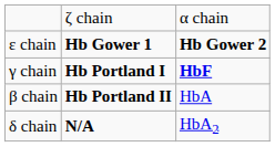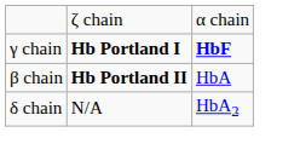 <table class="wikitable">
 <tr>
 <td></td>
 <td>ζ chain</td>
 <td>α chain</td>
-</tr>
-<tr>
-<td>ε chain</td>
-<td><strong>Hb Gower 1</strong></td>
-<td><strong>Hb Gower 2</strong></td>
 </tr>
 <tr>
 <td>γ chain</td>
 <td><strong>Hb Portland I</strong></td>
 <td><strong><a href='#'>HbF</a></strong></td>
 </tr>
 <tr>
 <td>β chain</td>
 <td><strong>Hb Portland II</strong></td>
 <td><a href='#'>HbA</a></td>
 </tr>
 <tr>
 <td>δ chain</td>
-<td><strong>N/A</strong></td>
+<td>N/A</td>
 <td><a href='#'>HbA<sub>2</sub></a></td>
 </tr>
 </table>
